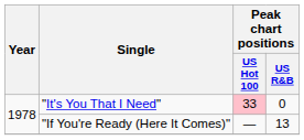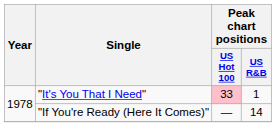 <table class="wikitable" style="text-align:center;">
 <tr>
 <th rowspan="2">Year</th>
 <th rowspan="2">Single</th>
 <th colspan="2">Peak chart positions</th>
 </tr>
 <tr style="font-size:smaller;">
 <th width="35"><a href='#'>US<br>Hot 100</a></th>
 <th width="35"><a href='#'>US<br>R&B</a></th>
 </tr>
 <tr>
 <td rowspan="2">1978</td>
 <td align="left">"<a href='#'>It's You That I Need</a>"</td>
 <td style="background: pink;">33</td>
-<td>0</td>
+<td>1</td>
 </tr>
 <tr>
 <td align="left">"If You're Ready (Here It Comes)"</td>
 <td>—</td>
-<td>13</td>
+<td>14</td>
 </tr>
 <tr>
 </tr>
 </table>
